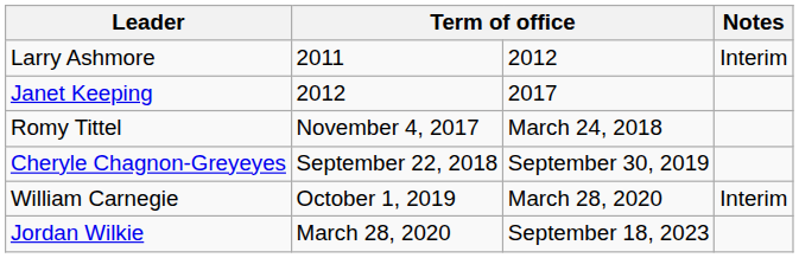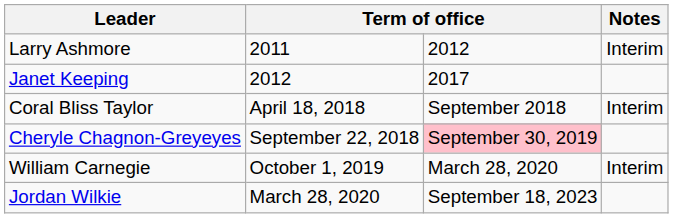 <table class="wikitable">
 <tr>
 <th>Leader</th>
 <th colspan="2">Term of office</th>
 <th>Notes</th>
 </tr>
 <tr>
 <td>Larry Ashmore</td>
 <td>2011</td>
 <td>2012</td>
 <td>Interim</td>
 </tr>
 <tr>
 <td><a href='#'>Janet Keeping</a></td>
 <td>2012</td>
 <td>2017</td>
 <td></td>
 </tr>
 <tr>
-<td>Romy Tittel</td>
-<td>November 4, 2017</td>
-<td>March 24, 2018</td>
-<td></td>
+<td>Coral Bliss Taylor</td>
+<td>April 18, 2018</td>
+<td>September 2018</td>
+<td>Interim</td>
 </tr>
 <tr>
 <td><a href='#'>Cheryle Chagnon-Greyeyes</a></td>
 <td>September 22, 2018</td>
-<td>September 30, 2019</td>
+<td style="background: pink;">September 30, 2019</td>
 <td></td>
 </tr>
 <tr>
 <td>William Carnegie</td>
 <td>October 1, 2019</td>
 <td>March 28, 2020</td>
 <td>Interim</td>
 </tr>
 <tr>
 <td><a href='#'>Jordan Wilkie</a></td>
 <td>March 28, 2020</td>
 <td>September 18, 2023</td>
 <td></td>
 </tr>
 </table>
